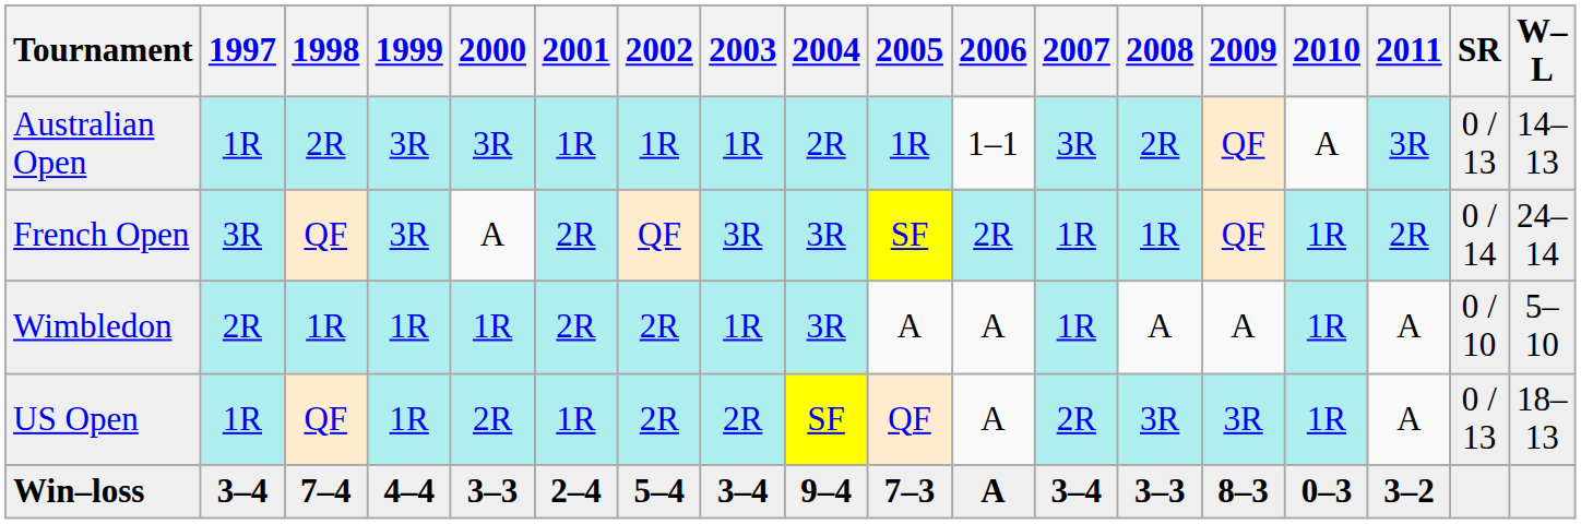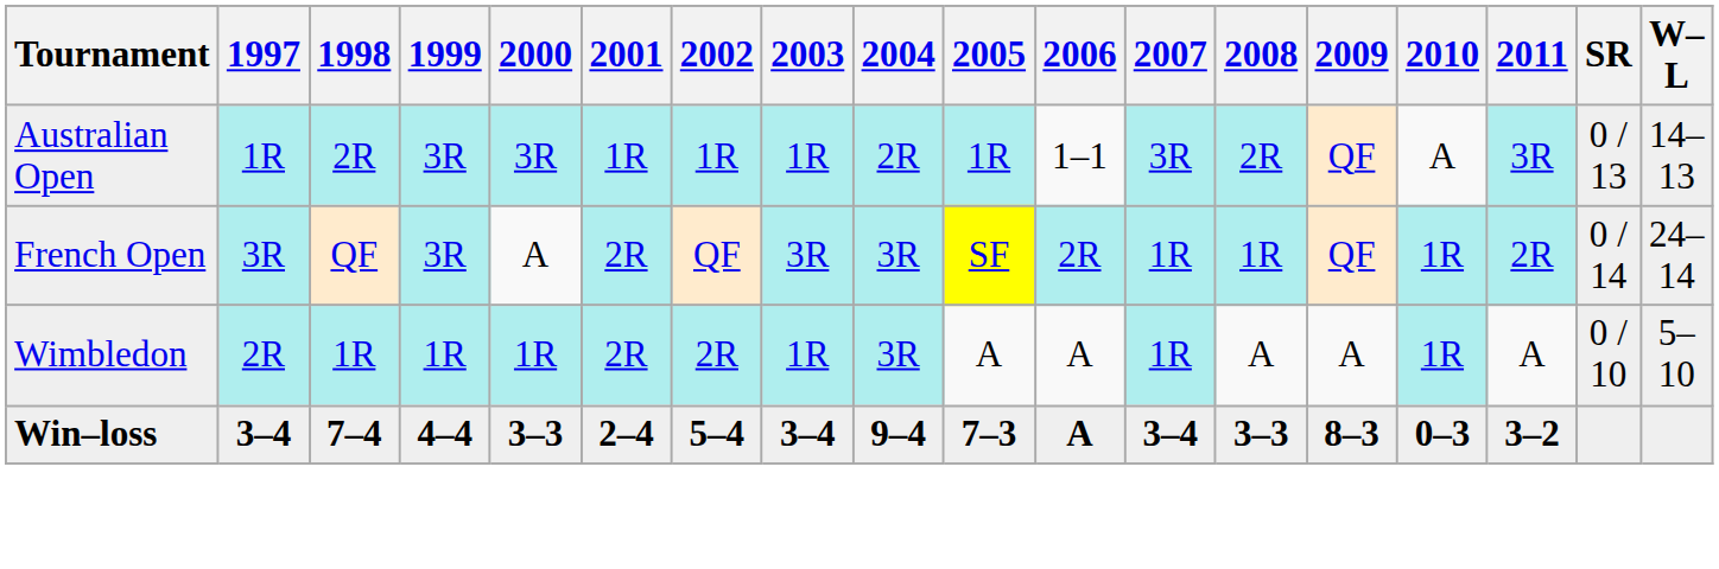 <table class="wikitable" style=text-align:center;>
 <tr>
 <th>Tournament</th>
 <th><a href='#'>1997</a></th>
 <th><a href='#'>1998</a></th>
 <th><a href='#'>1999</a></th>
 <th><a href='#'>2000</a></th>
 <th><a href='#'>2001</a></th>
 <th><a href='#'>2002</a></th>
 <th><a href='#'>2003</a></th>
 <th><a href='#'>2004</a></th>
 <th><a href='#'>2005</a></th>
 <th><a href='#'>2006</a></th>
 <th><a href='#'>2007</a></th>
 <th><a href='#'>2008</a></th>
 <th><a href='#'>2009</a></th>
 <th><a href='#'>2010</a></th>
 <th><a href='#'>2011</a></th>
 <th>SR</th>
 <th>W–L</th>
 </tr>
 <tr>
 <td bgcolor="efefef" align="left"><a href='#'>Australian Open</a></td>
 <td bgcolor="afeeee"><a href='#'>1R</a></td>
 <td bgcolor="afeeee"><a href='#'>2R</a></td>
 <td bgcolor="afeeee"><a href='#'>3R</a></td>
 <td bgcolor="afeeee"><a href='#'>3R</a></td>
 <td bgcolor="afeeee"><a href='#'>1R</a></td>
 <td bgcolor="afeeee"><a href='#'>1R</a></td>
 <td bgcolor="afeeee"><a href='#'>1R</a></td>
 <td bgcolor="afeeee"><a href='#'>2R</a></td>
 <td bgcolor="afeeee"><a href='#'>1R</a></td>
 <td>1–1</td>
 <td bgcolor="afeeee"><a href='#'>3R</a></td>
 <td bgcolor="afeeee"><a href='#'>2R</a></td>
 <td bgcolor="ffebcd"><a href='#'>QF</a></td>
 <td>A</td>
 <td bgcolor="afeeee"><a href='#'>3R</a></td>
 <td bgcolor="efefef">0 / 13</td>
 <td bgcolor="efefef">14–13</td>
 </tr>
 <tr>
 <td bgcolor="efefef" align="left"><a href='#'>French Open</a></td>
 <td bgcolor="afeeee"><a href='#'>3R</a></td>
 <td bgcolor="ffebcd"><a href='#'>QF</a></td>
 <td bgcolor="afeeee"><a href='#'>3R</a></td>
 <td>A</td>
 <td bgcolor="afeeee"><a href='#'>2R</a></td>
 <td bgcolor="ffebcd"><a href='#'>QF</a></td>
 <td bgcolor="afeeee"><a href='#'>3R</a></td>
 <td bgcolor="afeeee"><a href='#'>3R</a></td>
 <td bgcolor="yellow"><a href='#'>SF</a></td>
 <td bgcolor="afeeee"><a href='#'>2R</a></td>
 <td bgcolor="afeeee"><a href='#'>1R</a></td>
 <td bgcolor="afeeee"><a href='#'>1R</a></td>
 <td bgcolor="ffebcd"><a href='#'>QF</a></td>
 <td bgcolor="afeeee"><a href='#'>1R</a></td>
 <td bgcolor="afeeee"><a href='#'>2R</a></td>
 <td bgcolor="efefef">0 / 14</td>
 <td bgcolor="efefef">24–14</td>
 </tr>
 <tr>
 <td bgcolor="efefef" align="left"><a href='#'>Wimbledon</a></td>
 <td bgcolor="afeeee"><a href='#'>2R</a></td>
 <td bgcolor="afeeee"><a href='#'>1R</a></td>
 <td bgcolor="afeeee"><a href='#'>1R</a></td>
 <td bgcolor="afeeee"><a href='#'>1R</a></td>
 <td bgcolor="afeeee"><a href='#'>2R</a></td>
 <td bgcolor="afeeee"><a href='#'>2R</a></td>
 <td bgcolor="afeeee"><a href='#'>1R</a></td>
 <td bgcolor="afeeee"><a href='#'>3R</a></td>
 <td>A</td>
 <td>A</td>
 <td bgcolor="afeeee"><a href='#'>1R</a></td>
 <td>A</td>
 <td>A</td>
 <td bgcolor="afeeee"><a href='#'>1R</a></td>
 <td>A</td>
 <td bgcolor="efefef">0 / 10</td>
 <td bgcolor="efefef">5–10</td>
 </tr>
-<tr>
-<td bgcolor="efefef" align="left"><a href='#'>US Open</a></td>
-<td bgcolor="afeeee"><a href='#'>1R</a></td>
-<td bgcolor="ffebcd"><a href='#'>QF</a></td>
-<td bgcolor="afeeee"><a href='#'>1R</a></td>
-<td bgcolor="afeeee"><a href='#'>2R</a></td>
-<td bgcolor="afeeee"><a href='#'>1R</a></td>
-<td bgcolor="afeeee"><a href='#'>2R</a></td>
-<td bgcolor="afeeee"><a href='#'>2R</a></td>
-<td bgcolor="yellow"><a href='#'>SF</a></td>
-<td bgcolor="ffebcd"><a href='#'>QF</a></td>
-<td>A</td>
-<td bgcolor="afeeee"><a href='#'>2R</a></td>
-<td bgcolor="afeeee"><a href='#'>3R</a></td>
-<td bgcolor="afeeee"><a href='#'>3R</a></td>
-<td bgcolor="afeeee"><a href='#'>1R</a></td>
-<td>A</td>
-<td bgcolor="efefef">0 / 13</td>
-<td bgcolor="efefef">18–13</td>
-</tr>
 <tr style="font-weight:bold; background:#efefef;">
 <td style="text-align:left;">Win–loss</td>
 <td>3–4</td>
 <td>7–4</td>
 <td>4–4</td>
 <td>3–3</td>
 <td>2–4</td>
 <td>5–4</td>
 <td>3–4</td>
 <td>9–4</td>
 <td>7–3</td>
 <td>A</td>
 <td>3–4</td>
 <td>3–3</td>
 <td>8–3</td>
 <td>0–3</td>
 <td>3–2</td>
 <td></td>
 <td></td>
 </tr>
 </table>
